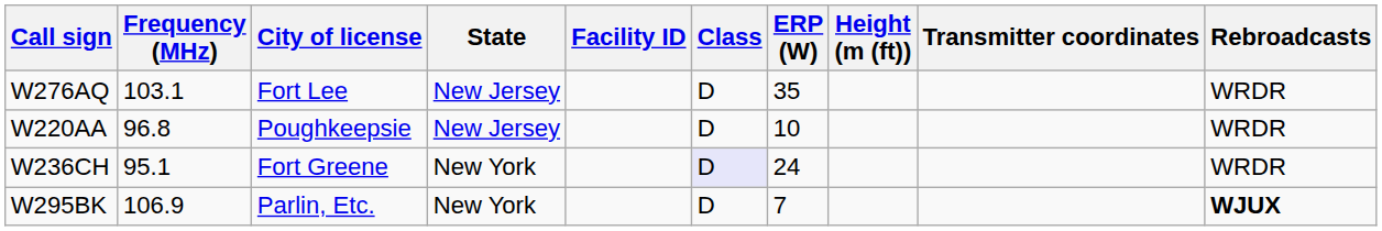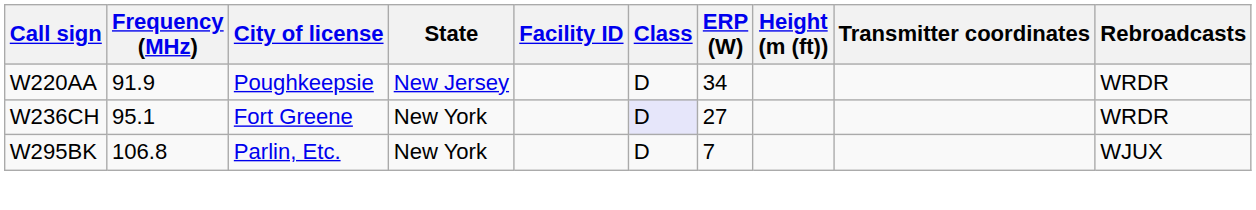 <table class="wikitable sortable">
 <tr>
 <th><a href='#'>Call sign</a></th>
 <th data-sort-type="number"><a href='#'>Frequency</a><br>(<a href='#'>MHz</a>)</th>
 <th><a href='#'>City of license</a></th>
 <th>State</th>
 <th data-sort-type="number"><a href='#'>Facility ID</a></th>
 <th><a href='#'>Class</a></th>
 <th data-sort-type="number"><a href='#'>ERP</a><br>(W)</th>
 <th data-sort-type="number"><a href='#'>Height</a><br>(m (ft))</th>
 <th class="unsortable">Transmitter coordinates</th>
 <th>Rebroadcasts</th>
 </tr>
 <tr>
-<td>W276AQ</td>
-<td>103.1</td>
-<td><a href='#'>Fort Lee</a></td>
-<td><a href='#'>New Jersey</a></td>
-<td></td>
-<td>D</td>
-<td>35</td>
-<td></td>
-<td></td>
-<td>WRDR</td>
-</tr>
-<tr>
 <td>W220AA</td>
-<td>96.8</td>
+<td>91.9</td>
 <td><a href='#'>Poughkeepsie</a></td>
 <td><a href='#'>New Jersey</a></td>
 <td></td>
 <td>D</td>
-<td>10</td>
+<td>34</td>
 <td></td>
 <td></td>
 <td>WRDR</td>
 </tr>
 <tr>
 <td>W236CH</td>
 <td>95.1</td>
 <td><a href='#'>Fort Greene</a></td>
 <td>New York</td>
 <td></td>
 <td style="background: lavender;">D</td>
-<td>24</td>
+<td>27</td>
 <td></td>
 <td></td>
 <td>WRDR</td>
 </tr>
 <tr>
 <td>W295BK</td>
-<td>106.9</td>
+<td>106.8</td>
 <td><a href='#'>Parlin, Etc.</a></td>
 <td>New York</td>
 <td></td>
 <td>D</td>
 <td>7</td>
 <td></td>
 <td></td>
-<td><strong>WJUX</strong></td>
+<td>WJUX</td>
 </tr>
 </table>
